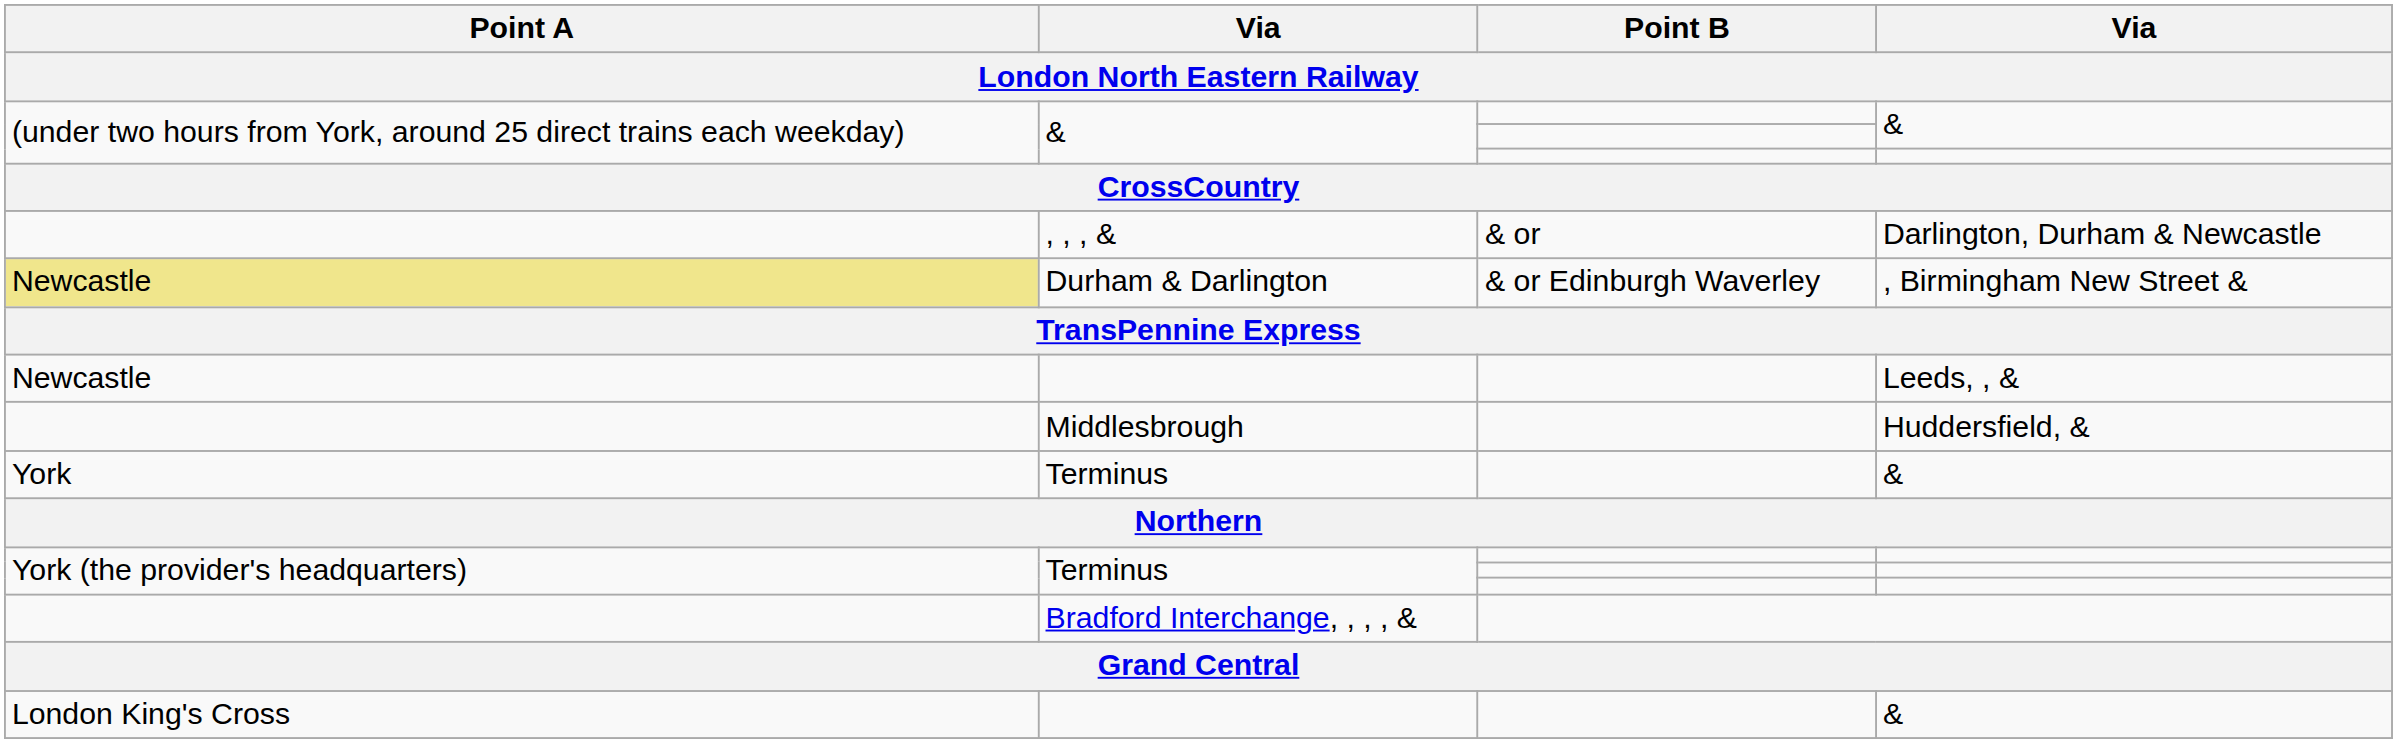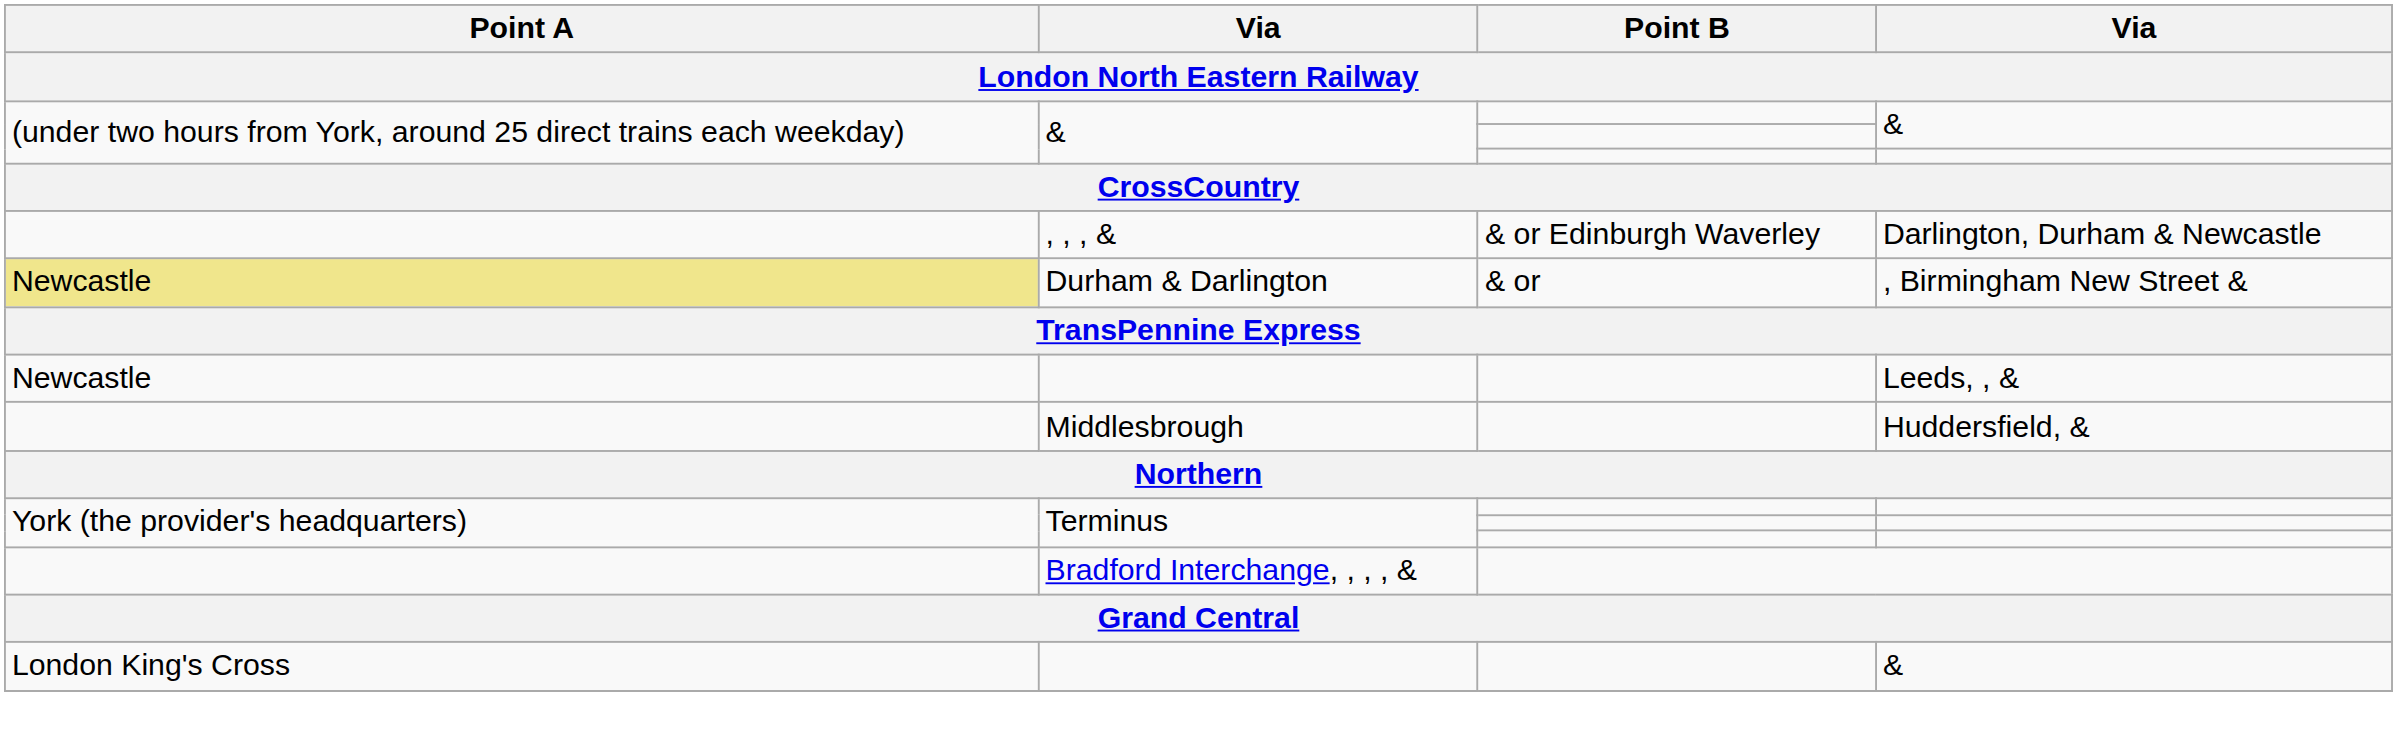 <table class="wikitable"style="font-size:100%; width:100%">
 <tr>
 <th>Point A</th>
 <th>Via</th>
 <th>Point B</th>
 <th>Via</th>
 </tr>
 <tr>
 <th colspan=4><a href='#'>London North Eastern Railway</a></th>
 </tr>
 <tr>
 <td rowspan=3> (under two hours from York, around 25 direct trains each weekday)</td>
 <td rowspan=3> & </td>
 <td></td>
 <td rowspan=2> & </td>
 </tr>
 <tr>
 <td></td>
 </tr>
 <tr>
 <td></td>
 <td></td>
 </tr>
 <tr>
 <th colspan=4><a href='#'>CrossCountry</a></th>
 </tr>
 <tr>
 <td></td>
 <td>, , ,  & </td>
-<td> & or </td>
+<td> & or Edinburgh Waverley</td>
 <td>Darlington, Durham & Newcastle</td>
 </tr>
 <tr>
 <td style="background: khaki;">Newcastle</td>
 <td>Durham & Darlington</td>
-<td> & or Edinburgh Waverley</td>
+<td> & or </td>
 <td>, Birmingham New Street & </td>
 </tr>
 <tr>
 <th colspan=4><a href='#'>TransPennine Express</a></th>
 </tr>
 <tr>
 <td>Newcastle</td>
 <td></td>
 <td></td>
 <td>Leeds, ,  & </td>
 </tr>
 <tr>
 <td></td>
 <td>Middlesbrough</td>
 <td></td>
 <td>Huddersfield,  & </td>
-</tr>
-<tr>
-<td>York</td>
-<td>Terminus</td>
-<td></td>
-<td> & </td>
 </tr>
 <tr>
 <th colspan=4><a href='#'>Northern</a></th>
 </tr>
 <tr>
 <td rowspan=3>York (the provider's headquarters)</td>
 <td rowspan=3>Terminus</td>
 <td></td>
 <td></td>
 </tr>
 <tr>
 <td></td>
 <td></td>
 </tr>
 <tr>
 <td></td>
 <td></td>
 </tr>
 <tr>
 <td></td>
 <td><a href='#'>Bradford Interchange</a>, , , ,  & </td>
 </tr>
 <tr>
 <th colspan=4><a href='#'>Grand Central</a></th>
 </tr>
 <tr>
 <td>London King's Cross</td>
 <td></td>
 <td></td>
 <td> & </td>
 </tr>
 <tr>
 </tr>
 </table>
